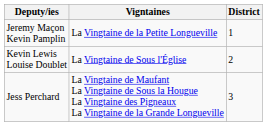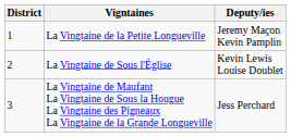 <table class="wikitable">
 <tr>
+<th>District</th>
+<th>Vigntaines</th>
 <th>Deputy/ies</th>
-<th>Vigntaines</th>
-<th>District</th>
 </tr>
 <tr>
+<td>1</td>
+<td>La <a href='#'>Vingtaine de la Petite Longueville</a></td>
 <td>Jeremy Maçon<br>Kevin Pamplin</td>
-<td>La <a href='#'>Vingtaine de la Petite Longueville</a></td>
-<td>1</td>
 </tr>
 <tr>
+<td>2</td>
+<td>La <a href='#'>Vingtaine de Sous l'Église</a></td>
 <td>Kevin Lewis<br>Louise Doublet</td>
-<td>La <a href='#'>Vingtaine de Sous l'Église</a></td>
-<td>2</td>
 </tr>
 <tr>
+<td>3</td>
+<td>La <a href='#'>Vingtaine de Maufant</a><br>La <a href='#'>Vingtaine de Sous la Hougue</a><br>La <a href='#'>Vingtaine des Pigneaux</a><br>La <a href='#'>Vingtaine de la Grande Longueville</a></td>
 <td>Jess Perchard</td>
-<td>La <a href='#'>Vingtaine de Maufant</a><br>La <a href='#'>Vingtaine de Sous la Hougue</a><br>La <a href='#'>Vingtaine des Pigneaux</a><br>La <a href='#'>Vingtaine de la Grande Longueville</a></td>
-<td>3</td>
 </tr>
 </table>
